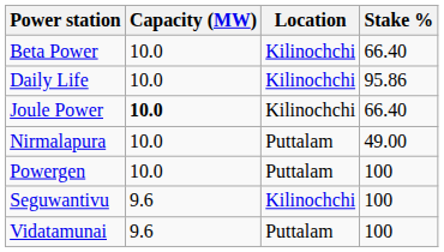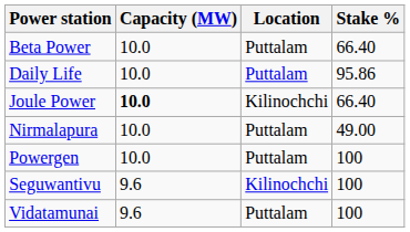 <table class="wikitable sortable">
 <tr>
 <th>Power station</th>
 <th>Capacity (<a href='#'>MW</a>)</th>
 <th>Location</th>
 <th>Stake %</th>
 </tr>
 <tr>
 <td><a href='#'>Beta Power</a></td>
 <td>10.0</td>
-<td><a href='#'>Kilinochchi</a></td>
+<td>Puttalam</td>
 <td>66.40</td>
 </tr>
 <tr>
 <td><a href='#'>Daily Life</a></td>
 <td>10.0</td>
-<td><a href='#'>Kilinochchi</a></td>
+<td><a href='#'>Puttalam</a></td>
 <td>95.86</td>
 </tr>
 <tr>
 <td><a href='#'>Joule Power</a></td>
 <td><strong>10.0</strong></td>
 <td>Kilinochchi</td>
 <td>66.40</td>
 </tr>
 <tr>
 <td><a href='#'>Nirmalapura</a></td>
 <td>10.0</td>
 <td>Puttalam</td>
 <td>49.00</td>
 </tr>
 <tr>
 <td><a href='#'>Powergen</a></td>
 <td>10.0</td>
 <td>Puttalam</td>
 <td>100</td>
 </tr>
 <tr>
 <td><a href='#'>Seguwantivu</a></td>
 <td>9.6</td>
 <td><a href='#'>Kilinochchi</a></td>
 <td>100</td>
 </tr>
 <tr>
 <td><a href='#'>Vidatamunai</a></td>
 <td>9.6</td>
 <td>Puttalam</td>
 <td>100</td>
 </tr>
 </table>
